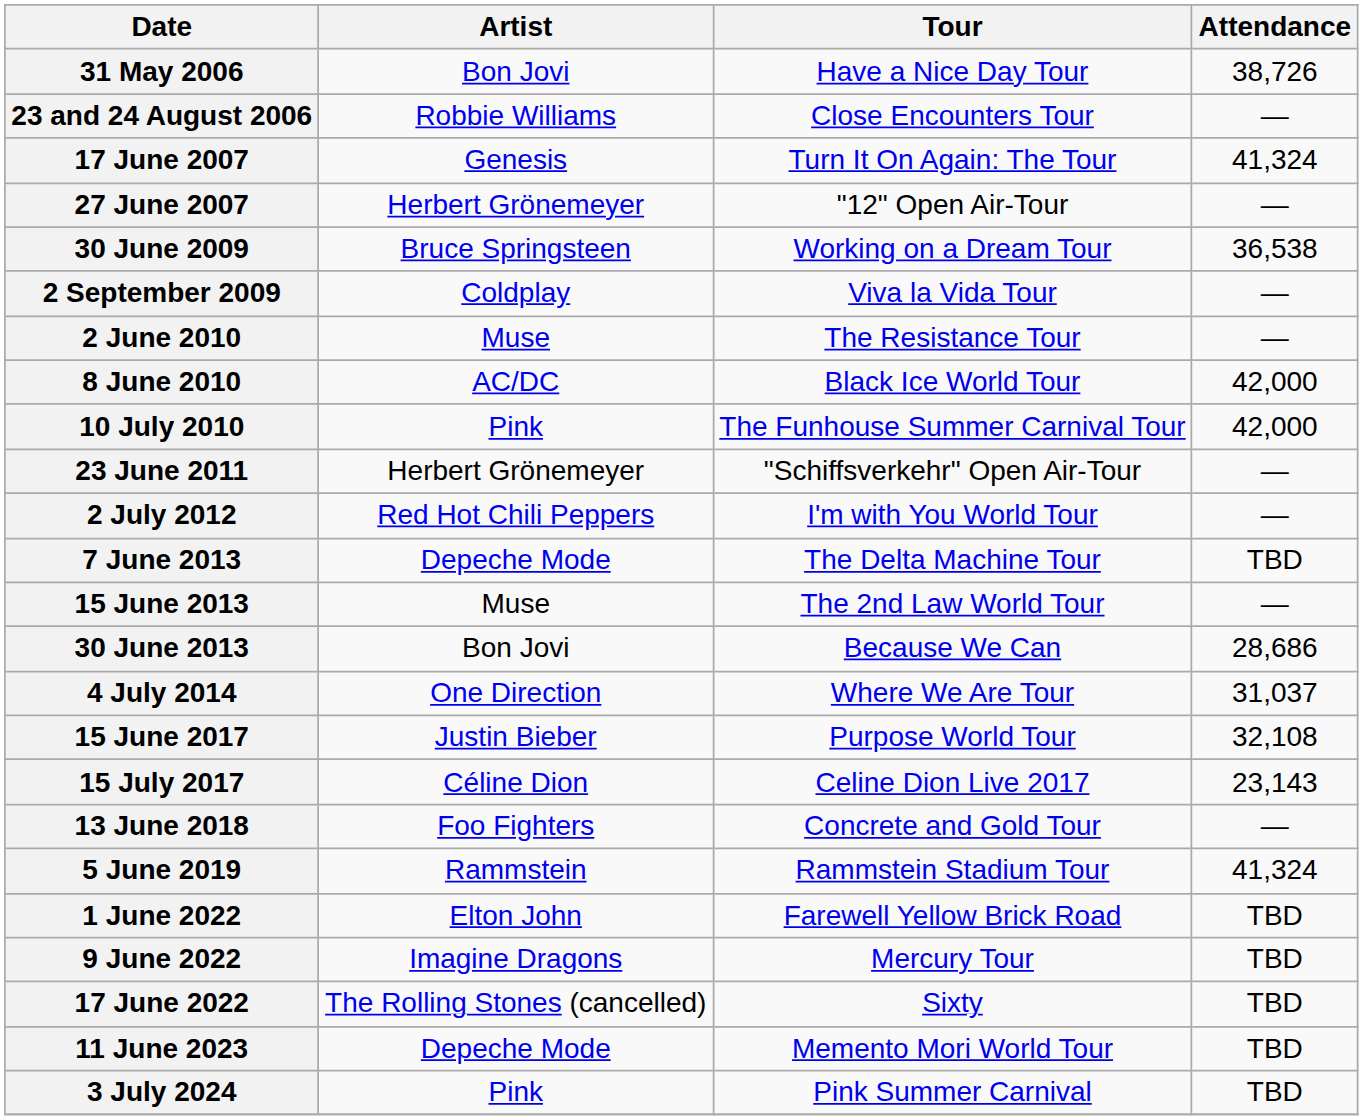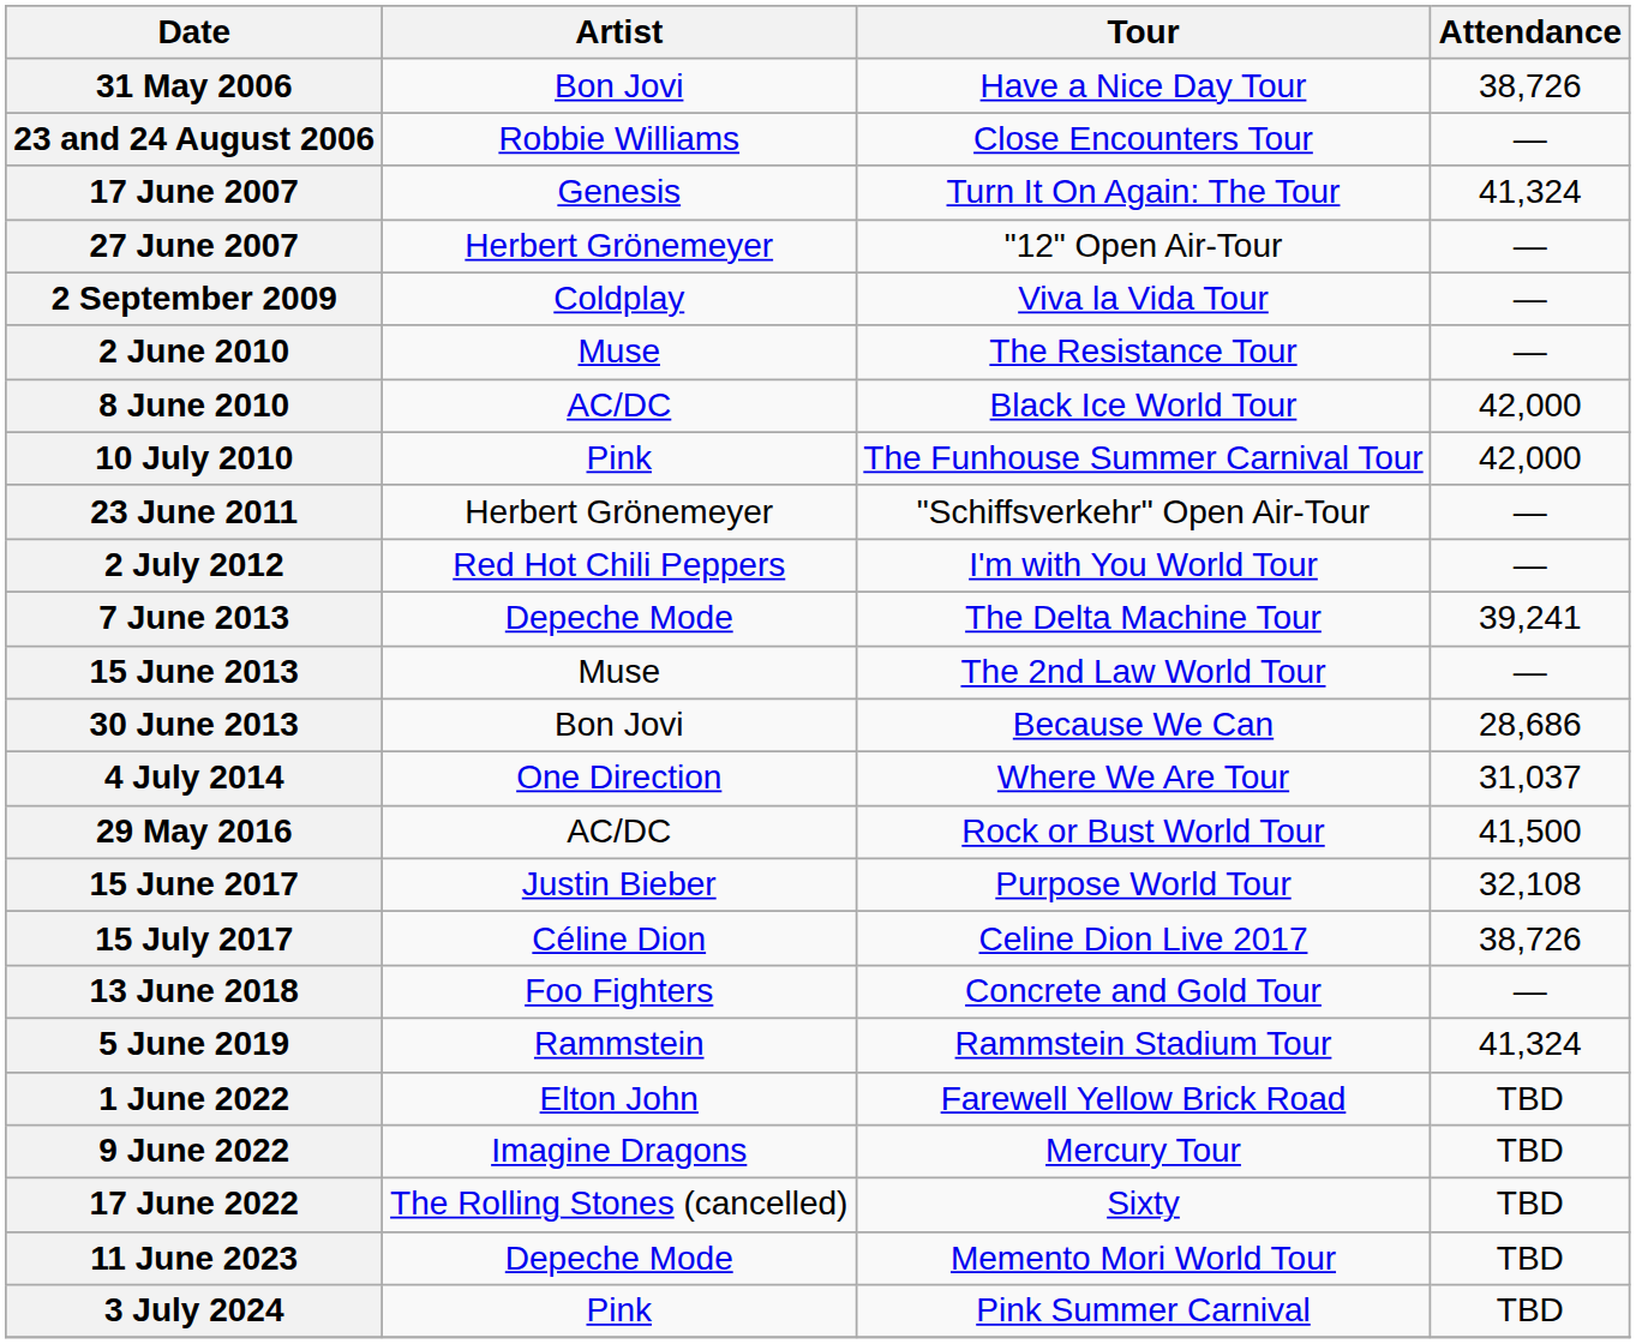 <table class="wikitable" style="text-align: center;">
 <tr>
 <th scope="col">Date</th>
 <th scope="col">Artist</th>
 <th scope="col">Tour</th>
 <th scope="col">Attendance</th>
 </tr>
 <tr>
 <th scope="row">31 May 2006</th>
 <td><a href='#'>Bon Jovi</a></td>
 <td><a href='#'>Have a Nice Day Tour</a></td>
 <td>38,726</td>
 </tr>
 <tr>
 <th scope="row">23 and 24 August 2006</th>
 <td><a href='#'>Robbie Williams</a></td>
 <td><a href='#'>Close Encounters Tour</a></td>
 <td>—</td>
 </tr>
 <tr>
 <th scope="row">17 June 2007</th>
 <td><a href='#'>Genesis</a></td>
 <td><a href='#'>Turn It On Again: The Tour</a></td>
 <td>41,324</td>
 </tr>
 <tr>
 <th scope="row">27 June 2007</th>
 <td><a href='#'>Herbert Grönemeyer</a></td>
 <td>"12" Open Air-Tour</td>
 <td>—</td>
-</tr>
-<tr>
-<th scope="row">30 June 2009</th>
-<td><a href='#'>Bruce Springsteen</a></td>
-<td><a href='#'>Working on a Dream Tour</a></td>
-<td>36,538</td>
 </tr>
 <tr>
 <th scope="row">2 September 2009</th>
 <td><a href='#'>Coldplay</a></td>
 <td><a href='#'>Viva la Vida Tour</a></td>
 <td>—</td>
 </tr>
 <tr>
 <th scope="row">2 June 2010</th>
 <td><a href='#'>Muse</a></td>
 <td><a href='#'>The Resistance Tour</a></td>
 <td>—</td>
 </tr>
 <tr>
 <th scope="row">8 June 2010</th>
 <td><a href='#'>AC/DC</a></td>
 <td><a href='#'>Black Ice World Tour</a></td>
 <td>42,000</td>
 </tr>
 <tr>
 <th scope="row">10 July 2010</th>
 <td><a href='#'>Pink</a></td>
 <td><a href='#'>The Funhouse Summer Carnival Tour</a></td>
 <td>42,000</td>
 </tr>
 <tr>
 <th scope="row">23 June 2011</th>
 <td>Herbert Grönemeyer</td>
 <td>"Schiffsverkehr" Open Air-Tour</td>
 <td>—</td>
 </tr>
 <tr>
 <th scope="row">2 July 2012</th>
 <td><a href='#'>Red Hot Chili Peppers</a></td>
 <td><a href='#'>I'm with You World Tour</a></td>
 <td>—</td>
 </tr>
 <tr>
 <th scope="row">7 June 2013</th>
 <td><a href='#'>Depeche Mode</a></td>
 <td><a href='#'>The Delta Machine Tour</a></td>
-<td>TBD</td>
+<td>39,241</td>
 </tr>
 <tr>
 <th scope="row">15 June 2013</th>
 <td>Muse</td>
 <td><a href='#'>The 2nd Law World Tour</a></td>
 <td>—</td>
 </tr>
 <tr>
 <th scope="row">30 June 2013</th>
 <td>Bon Jovi</td>
 <td><a href='#'>Because We Can</a></td>
 <td>28,686</td>
 </tr>
 <tr>
 <th scope="row">4 July 2014</th>
 <td><a href='#'>One Direction</a></td>
 <td><a href='#'>Where We Are Tour</a></td>
 <td>31,037</td>
 </tr>
 <tr>
+<th scope="row">29 May 2016</th>
+<td>AC/DC</td>
+<td><a href='#'>Rock or Bust World Tour</a></td>
+<td>41,500</td>
+</tr>
+<tr>
 <th scope="row">15 June 2017</th>
 <td><a href='#'>Justin Bieber</a></td>
 <td><a href='#'>Purpose World Tour</a></td>
 <td>32,108</td>
 </tr>
 <tr>
 <th scope="row">15 July 2017</th>
 <td><a href='#'>Céline Dion</a></td>
 <td><a href='#'>Celine Dion Live 2017</a></td>
-<td>23,143</td>
+<td>38,726</td>
 </tr>
 <tr>
 <th scope="row">13 June 2018</th>
 <td><a href='#'>Foo Fighters</a></td>
 <td><a href='#'>Concrete and Gold Tour</a></td>
 <td>—</td>
 </tr>
 <tr>
 <th scope="row">5 June 2019</th>
 <td><a href='#'>Rammstein</a></td>
 <td><a href='#'>Rammstein Stadium Tour</a></td>
 <td>41,324</td>
 </tr>
 <tr>
 <th scope="row">1 June 2022</th>
 <td><a href='#'>Elton John</a></td>
 <td><a href='#'>Farewell Yellow Brick Road</a></td>
 <td>TBD</td>
 </tr>
 <tr>
 <th scope="row">9 June 2022</th>
 <td><a href='#'>Imagine Dragons</a></td>
 <td><a href='#'>Mercury Tour</a></td>
 <td>TBD</td>
 </tr>
 <tr>
 <th scope="row">17 June 2022</th>
 <td><a href='#'>The Rolling Stones</a> (cancelled)</td>
 <td><a href='#'>Sixty</a></td>
 <td>TBD</td>
 </tr>
 <tr>
 <th scope="row">11 June 2023</th>
 <td><a href='#'>Depeche Mode</a></td>
 <td><a href='#'>Memento Mori World Tour</a></td>
 <td>TBD</td>
 </tr>
 <tr>
 <th scope="row">3 July 2024</th>
 <td><a href='#'>Pink</a></td>
 <td><a href='#'>Pink Summer Carnival</a></td>
 <td>TBD</td>
 </tr>
 <tr>
 </tr>
 </table>
